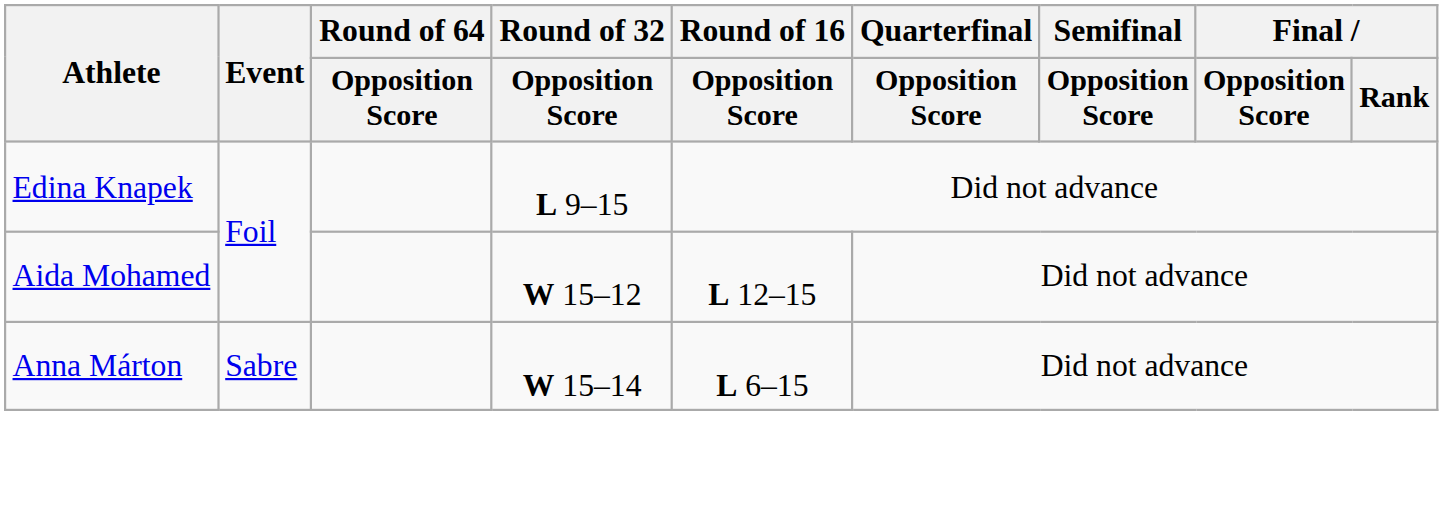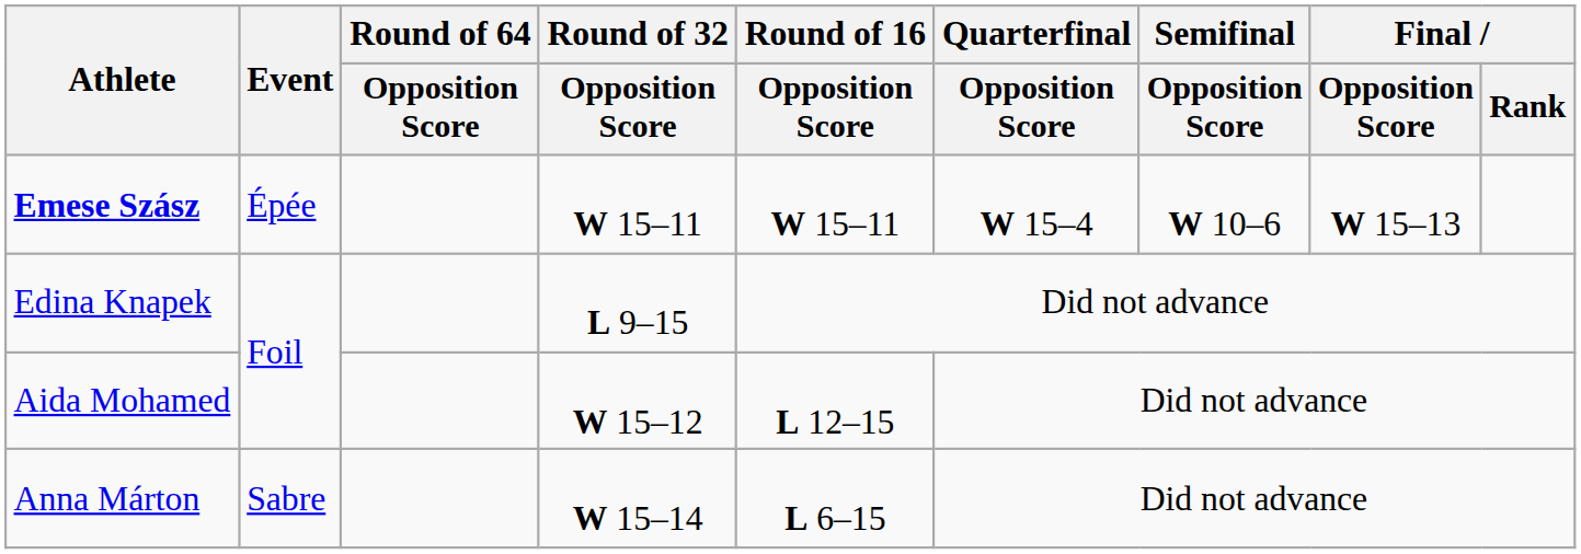 <table class="wikitable" style="font-size:90%">
 <tr>
 <th rowspan=2>Athlete</th>
 <th rowspan=2>Event</th>
 <th>Round of 64</th>
 <th>Round of 32</th>
 <th>Round of 16</th>
 <th>Quarterfinal</th>
 <th>Semifinal</th>
 <th colspan=2>Final / </th>
 </tr>
 <tr style="font-size:95%">
 <th>Opposition<br>Score</th>
 <th>Opposition<br>Score</th>
 <th>Opposition<br>Score</th>
 <th>Opposition<br>Score</th>
 <th>Opposition<br>Score</th>
 <th>Opposition<br>Score</th>
 <th>Rank</th>
+</tr>
+<tr align=center>
+<td align=left><strong><a href='#'>Emese Szász</a></strong></td>
+<td align=left><a href='#'>Épée</a></td>
+<td></td>
+<td><br><strong>W</strong> 15–11</td>
+<td><br><strong>W</strong> 15–11</td>
+<td><br><strong>W</strong> 15–4</td>
+<td><br><strong>W</strong> 10–6</td>
+<td><br><strong>W</strong> 15–13</td>
+<td></td>
 </tr>
 <tr align=center>
 <td align=left><a href='#'>Edina Knapek</a></td>
 <td align=left rowspan=2><a href='#'>Foil</a></td>
 <td></td>
 <td><br><strong>L</strong> 9–15</td>
 <td colspan=5>Did not advance</td>
 </tr>
 <tr align=center>
 <td align=left><a href='#'>Aida Mohamed</a></td>
 <td></td>
 <td><br><strong>W</strong> 15–12</td>
 <td><br><strong>L</strong> 12–15</td>
 <td colspan=4>Did not advance</td>
 </tr>
 <tr align=center>
 <td align=left><a href='#'>Anna Márton</a></td>
 <td align=left><a href='#'>Sabre</a></td>
 <td></td>
 <td><br><strong>W</strong> 15–14</td>
 <td><br><strong>L</strong> 6–15</td>
 <td colspan=4>Did not advance</td>
 </tr>
 </table>
